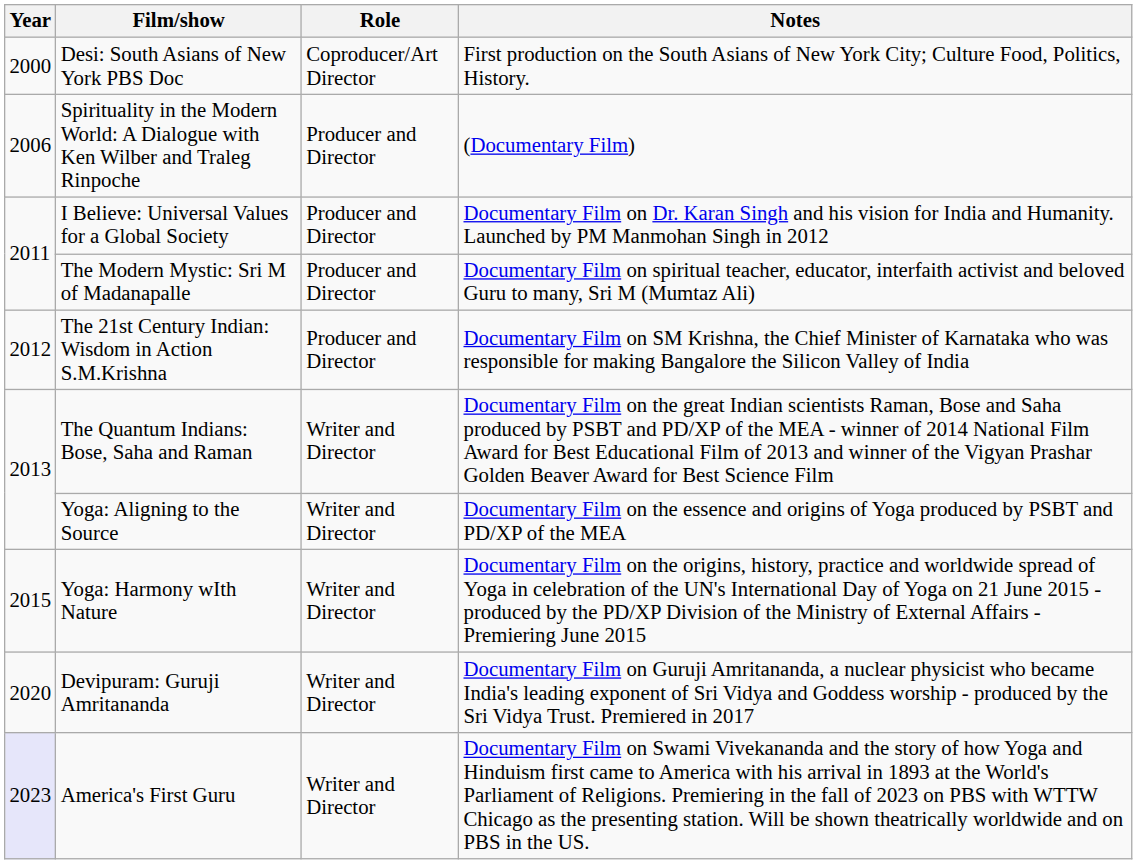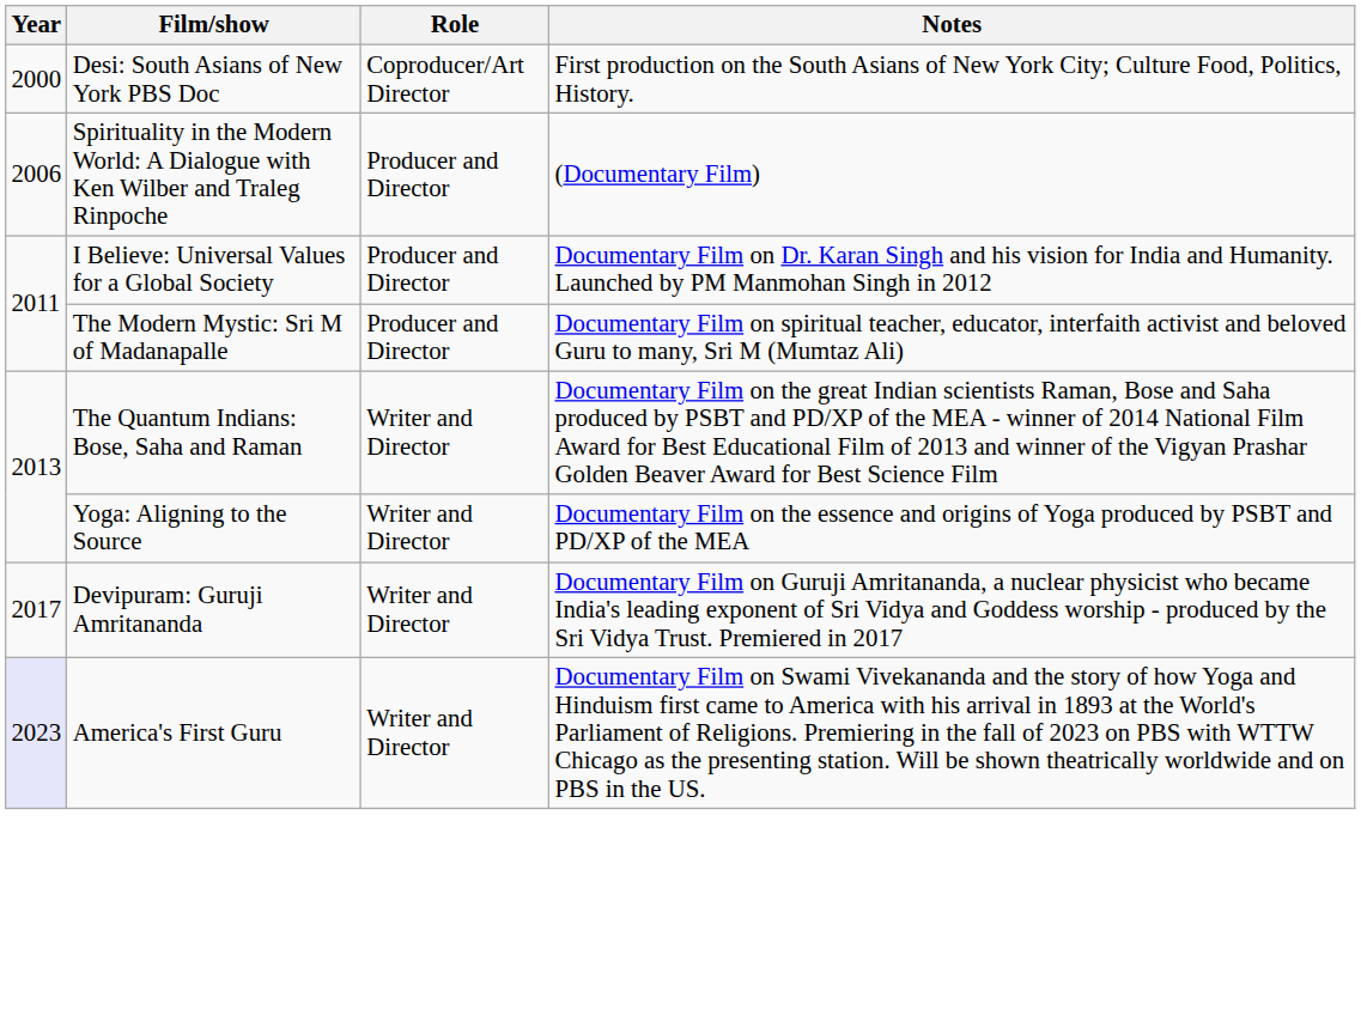 <table class="wikitable">
 <tr>
 <th>Year</th>
 <th>Film/show</th>
 <th>Role</th>
 <th>Notes</th>
 </tr>
 <tr>
 <td>2000</td>
 <td>Desi: South Asians of New York PBS Doc</td>
 <td>Coproducer/Art Director</td>
 <td>First production on the South Asians of New York City; Culture Food, Politics, History.</td>
 </tr>
 <tr>
 <td>2006</td>
 <td>Spirituality in the Modern World: A Dialogue with Ken Wilber and Traleg Rinpoche</td>
 <td>Producer and Director</td>
 <td>(<a href='#'>Documentary Film</a>)</td>
 </tr>
 <tr>
 <td rowspan="2">2011</td>
 <td>I Believe: Universal Values for a Global Society</td>
 <td>Producer and Director</td>
 <td><a href='#'>Documentary Film</a> on <a href='#'>Dr. Karan Singh</a> and his vision for India and Humanity. Launched by PM Manmohan Singh in 2012</td>
 </tr>
 <tr>
 <td>The Modern Mystic: Sri M of Madanapalle</td>
 <td>Producer and Director</td>
 <td><a href='#'>Documentary Film</a> on spiritual teacher, educator, interfaith activist and beloved Guru to many, Sri M (Mumtaz Ali)</td>
 </tr>
 <tr>
-<td>2012</td>
-<td>The 21st Century Indian: Wisdom in Action S.M.Krishna</td>
-<td>Producer and Director</td>
-<td><a href='#'>Documentary Film</a> on SM Krishna, the Chief Minister of Karnataka who was responsible for making Bangalore the Silicon Valley of India</td>
-</tr>
-<tr>
 <td rowspan="2">2013</td>
 <td>The Quantum Indians: Bose, Saha and Raman</td>
 <td>Writer and Director</td>
 <td><a href='#'>Documentary Film</a> on the great Indian scientists Raman, Bose and Saha produced by PSBT and PD/XP of the MEA - winner of 2014 National Film Award for Best Educational Film of 2013 and winner of the Vigyan Prashar Golden Beaver Award for Best Science Film</td>
 </tr>
 <tr>
 <td>Yoga: Aligning to the Source</td>
 <td>Writer and Director</td>
 <td><a href='#'>Documentary Film</a> on the essence and origins of Yoga produced by PSBT and PD/XP of the MEA</td>
 </tr>
 <tr>
-<td>2015</td>
-<td>Yoga: Harmony wIth Nature</td>
-<td>Writer and Director</td>
-<td><a href='#'>Documentary Film</a> on the origins, history, practice and worldwide spread of Yoga in celebration of the UN's International Day of Yoga on 21 June 2015 - produced by the PD/XP Division of the Ministry of External Affairs - Premiering June 2015</td>
-</tr>
-<tr>
-<td>2020</td>
+<td>2017</td>
 <td>Devipuram: Guruji Amritananda</td>
 <td>Writer and Director</td>
 <td><a href='#'>Documentary Film</a> on Guruji Amritananda, a nuclear physicist who became India's leading exponent of Sri Vidya and Goddess worship - produced by the Sri Vidya Trust. Premiered in 2017</td>
 </tr>
 <tr>
 <td style="background: lavender;">2023</td>
 <td>America's First Guru</td>
 <td>Writer and Director</td>
 <td><a href='#'>Documentary Film</a> on Swami Vivekananda and the story of how Yoga and Hinduism first came to America with his arrival in 1893 at the World's Parliament of Religions. Premiering in the fall of 2023 on PBS with WTTW Chicago as the presenting station. Will be shown theatrically worldwide and on PBS in the US.</td>
 </tr>
 </table>
